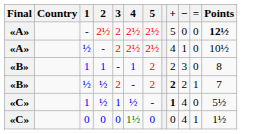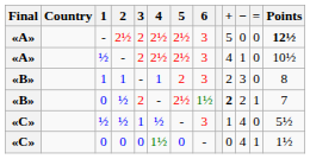 <table class="wikitable" style="text-align:center">
 <tr>
 <th>Final</th>
 <th>Country</th>
 <th>1</th>
 <th>2</th>
 <th>3</th>
 <th>4</th>
 <th>5</th>
+<th>6</th>
 <th></th>
 <th>+</th>
 <th>−</th>
 <th>=</th>
 <th>Points</th>
 </tr>
 <tr>
 <th>«A»</th>
 <td style="text-align: left"></td>
 <td>-</td>
 <td style="color:red;">2½</td>
 <td style="color:red;">2</td>
 <td style="color:red;">2½</td>
 <td style="color:red;">2½</td>
+<td style="color:red;">3</td>
 <th></th>
 <td>5</td>
 <td>0</td>
 <td>0</td>
 <td><strong>12½</strong></td>
 </tr>
 <tr>
 <th>«A»</th>
 <td style="text-align: left"></td>
 <td style="color:blue;">½</td>
 <td>-</td>
 <td style="color:red;">2</td>
 <td style="color:red;">2½</td>
 <td style="color:red;">2½</td>
+<td style="color:red;">3</td>
 <th></th>
 <td>4</td>
 <td>1</td>
 <td>0</td>
 <td>10½</td>
 </tr>
 <tr>
 <th>«B»</th>
 <td style="text-align: left"></td>
 <td style="color:blue;">1</td>
 <td style="color:blue;">1</td>
 <td>-</td>
 <td style="color:blue;">1</td>
 <td style="color:red;">2</td>
+<td style="color:red;">3</td>
 <th></th>
 <td>2</td>
 <td>3</td>
 <td>0</td>
 <td>8</td>
 </tr>
 <tr>
 <th>«B»</th>
 <td style="text-align: left"></td>
-<td style="color:blue;">½</td>
+<td style="color:blue;">0</td>
 <td style="color:blue;">½</td>
 <td style="color:red;">2</td>
 <td>-</td>
-<td style="color:red;">2</td>
+<td style="color:red;">2½</td>
+<td style="color:green;">1½</td>
 <th></th>
 <td><strong>2</strong></td>
 <td>2</td>
 <td>1</td>
 <td>7</td>
 </tr>
 <tr>
 <th>«C»</th>
 <td style="text-align: left"></td>
-<td style="color:blue;">1</td>
+<td style="color:blue;">½</td>
 <td style="color:blue;">½</td>
 <td style="color:blue;">1</td>
 <td style="color:blue;">½</td>
 <td>-</td>
+<td style="color:red;">3</td>
 <th></th>
-<td><strong>1</strong></td>
+<td>1</td>
 <td>4</td>
 <td>0</td>
 <td>5½</td>
 </tr>
 <tr>
 <th>«C»</th>
 <td style="text-align: left"></td>
 <td style="color:blue;">0</td>
 <td style="color:blue;">0</td>
 <td style="color:blue;">0</td>
 <td style="color:green;">1½</td>
 <td style="color:blue;">0</td>
+<td>-</td>
 <th></th>
 <td>0</td>
 <td>4</td>
 <td>1</td>
 <td>1½</td>
 </tr>
 </table>
